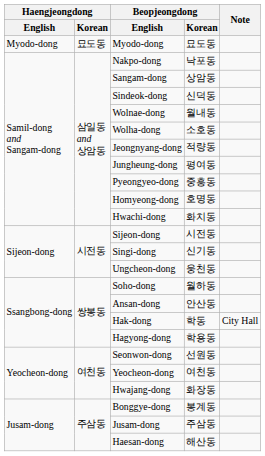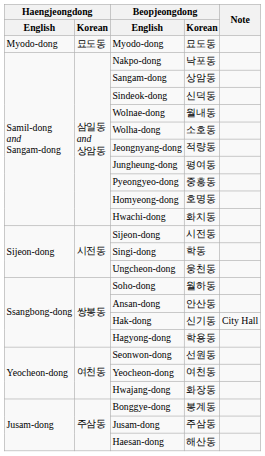 <table class="wikitable">
 <tr>
 <th colspan="2">Haengjeongdong</th>
 <th colspan="2">Beopjeongdong</th>
 <th rowspan="2">Note</th>
 </tr>
 <tr>
 <th>English</th>
 <th>Korean</th>
 <th>English</th>
 <th>Korean</th>
 </tr>
 <tr>
 <td>Myodo-dong</td>
 <td>묘도동</td>
 <td>Myodo-dong</td>
 <td>묘도동</td>
 <td></td>
 </tr>
 <tr>
 <td rowspan="10">Samil-dong <br> <em>and</em> <br> Sangam-dong</td>
 <td rowspan="10">삼일동 <br> <em>and</em> <br> 상암동</td>
 <td>Nakpo-dong</td>
 <td>낙포동</td>
 <td></td>
 </tr>
 <tr>
 <td>Sangam-dong</td>
 <td>상암동</td>
 <td></td>
 </tr>
 <tr>
 <td>Sindeok-dong</td>
 <td>신덕동</td>
 <td></td>
 </tr>
 <tr>
 <td>Wolnae-dong</td>
 <td>월내동</td>
 <td></td>
 </tr>
 <tr>
 <td>Wolha-dong</td>
 <td>소호동</td>
 <td></td>
 </tr>
 <tr>
 <td>Jeongnyang-dong</td>
 <td>적량동</td>
 <td></td>
 </tr>
 <tr>
 <td>Jungheung-dong</td>
 <td>평여동</td>
 <td></td>
 </tr>
 <tr>
 <td>Pyeongyeo-dong</td>
 <td>중흥동</td>
 <td></td>
 </tr>
 <tr>
 <td>Homyeong-dong</td>
 <td>호명동</td>
 <td></td>
 </tr>
 <tr>
 <td>Hwachi-dong</td>
 <td>화치동</td>
 <td></td>
 </tr>
 <tr>
 <td rowspan="3">Sijeon-dong</td>
 <td rowspan="3">시전동</td>
 <td>Sijeon-dong</td>
 <td>시전동</td>
 <td></td>
 </tr>
 <tr>
 <td>Singi-dong</td>
-<td>신기동</td>
+<td>학동</td>
 <td></td>
 </tr>
 <tr>
 <td>Ungcheon-dong</td>
 <td>웅천동</td>
 <td></td>
 </tr>
 <tr>
 <td rowspan="4">Ssangbong-dong</td>
 <td rowspan="4">쌍봉동</td>
 <td>Soho-dong</td>
 <td>월하동</td>
 <td></td>
 </tr>
 <tr>
 <td>Ansan-dong</td>
 <td>안산동</td>
 <td></td>
 </tr>
 <tr>
 <td>Hak-dong</td>
-<td>학동</td>
+<td>신기동</td>
 <td>City Hall</td>
 </tr>
 <tr>
 <td>Hagyong-dong</td>
 <td>학용동</td>
 <td></td>
 </tr>
 <tr>
 <td rowspan="3">Yeocheon-dong</td>
 <td rowspan="3">여천동</td>
 <td>Seonwon-dong</td>
 <td>선원동</td>
 <td></td>
 </tr>
 <tr>
 <td>Yeocheon-dong</td>
 <td>여천동</td>
 <td></td>
 </tr>
 <tr>
 <td>Hwajang-dong</td>
 <td>화장동</td>
 <td></td>
 </tr>
 <tr>
 <td rowspan="3">Jusam-dong</td>
 <td rowspan="3">주삼동</td>
 <td>Bonggye-dong</td>
 <td>봉계동</td>
 <td></td>
 </tr>
 <tr>
 <td>Jusam-dong</td>
 <td>주삼동</td>
 <td></td>
 </tr>
 <tr>
 <td>Haesan-dong</td>
 <td>해산동</td>
 <td></td>
 </tr>
 </table>
